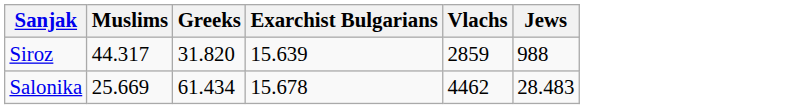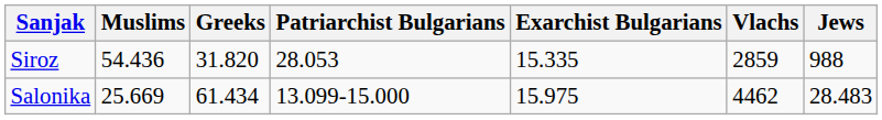 <table class="wikitable sortable">
 <tr>
 <th><a href='#'>Sanjak</a></th>
 <th>Muslims</th>
 <th>Greeks</th>
+<th>Patriarchist Bulgarians</th>
 <th>Exarchist Bulgarians</th>
 <th>Vlachs</th>
 <th>Jews</th>
 </tr>
 <tr>
 <td><a href='#'>Siroz</a></td>
-<td>44.317</td>
+<td>54.436</td>
 <td>31.820</td>
-<td>15.639</td>
+<td>28.053</td>
+<td>15.335</td>
 <td>2859</td>
 <td>988</td>
 </tr>
 <tr>
 <td><a href='#'>Salonika</a></td>
 <td>25.669</td>
 <td>61.434</td>
-<td>15.678</td>
+<td>13.099-15.000</td>
+<td>15.975</td>
 <td>4462</td>
 <td>28.483</td>
 </tr>
 </table>
